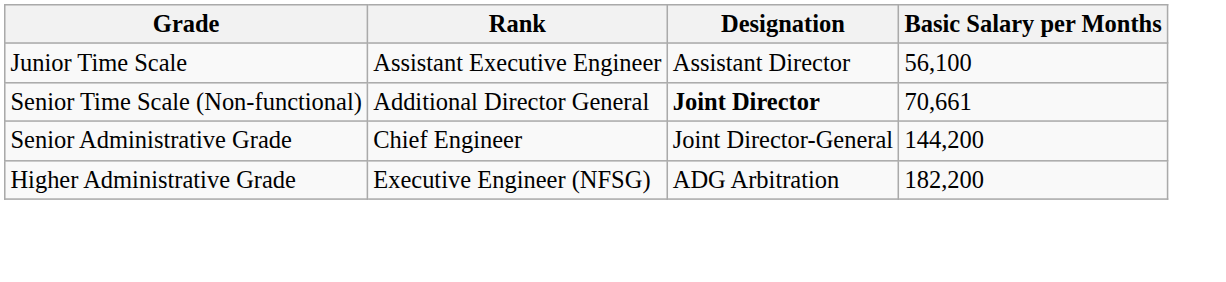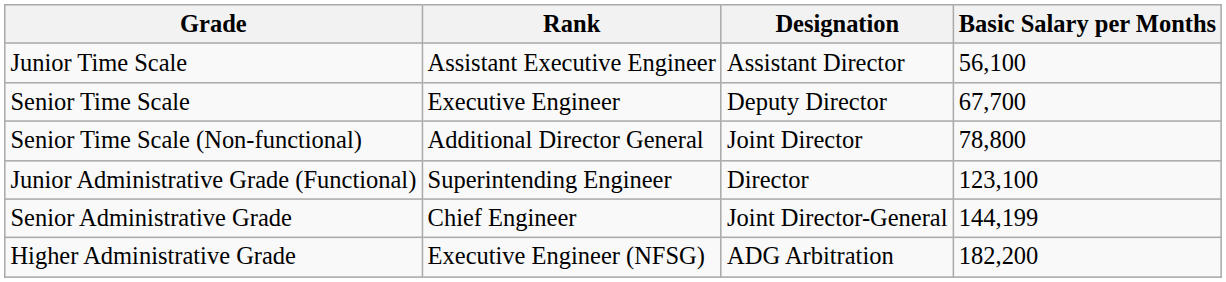 <table class="wikitable">
 <tr>
 <th scope="col">Grade</th>
 <th scope="col">Rank</th>
 <th scope="col">Designation</th>
 <th>Basic Salary per Months</th>
 </tr>
 <tr>
 <td>Junior Time Scale</td>
 <td>Assistant Executive Engineer</td>
 <td>Assistant Director</td>
 <td>56,100</td>
 </tr>
 <tr>
+<td>Senior Time Scale</td>
+<td>Executive Engineer</td>
+<td>Deputy Director</td>
+<td>67,700</td>
+</tr>
+<tr>
 <td>Senior Time Scale (Non-functional)</td>
 <td>Additional Director General</td>
-<td><strong>Joint Director</strong></td>
-<td>70,661</td>
+<td>Joint Director</td>
+<td>78,800</td>
+</tr>
+<tr>
+<td>Junior Administrative Grade (Functional)</td>
+<td>Superintending Engineer</td>
+<td>Director</td>
+<td>123,100</td>
 </tr>
 <tr>
 <td>Senior Administrative Grade</td>
 <td>Chief Engineer</td>
 <td>Joint Director-General</td>
-<td>144,200</td>
+<td>144,199</td>
 </tr>
 <tr>
 <td>Higher Administrative Grade</td>
 <td>Executive Engineer (NFSG)</td>
 <td>ADG Arbitration</td>
 <td>182,200</td>
 </tr>
 </table>
